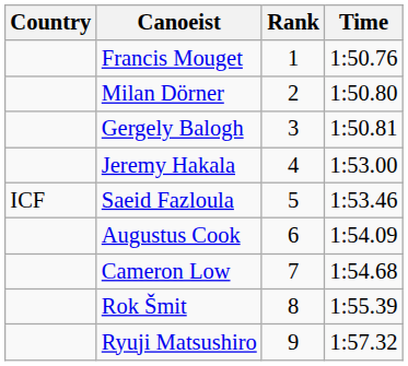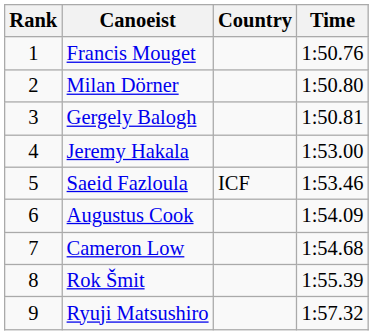 <table class="wikitable" style="text-align:center">
 <tr>
+<th>Rank</th>
+<th>Canoeist</th>
 <th>Country</th>
-<th>Canoeist</th>
-<th>Rank</th>
 <th>Time</th>
 </tr>
 <tr>
+<td>1</td>
+<td align="left"><a href='#'>Francis Mouget</a></td>
 <td align="left"></td>
-<td align="left"><a href='#'>Francis Mouget</a></td>
-<td>1</td>
 <td>1:50.76</td>
 </tr>
 <tr>
+<td>2</td>
+<td align="left"><a href='#'>Milan Dörner</a></td>
 <td align="left"></td>
-<td align="left"><a href='#'>Milan Dörner</a></td>
-<td>2</td>
 <td>1:50.80</td>
 </tr>
 <tr>
+<td>3</td>
+<td align="left"><a href='#'>Gergely Balogh</a></td>
 <td align="left"></td>
-<td align="left"><a href='#'>Gergely Balogh</a></td>
-<td>3</td>
 <td>1:50.81</td>
 </tr>
 <tr>
+<td>4</td>
+<td align="left"><a href='#'>Jeremy Hakala</a></td>
 <td align="left"></td>
-<td align="left"><a href='#'>Jeremy Hakala</a></td>
-<td>4</td>
 <td>1:53.00</td>
 </tr>
 <tr>
+<td>5</td>
+<td align="left"><a href='#'>Saeid Fazloula</a></td>
 <td align="left">ICF</td>
-<td align="left"><a href='#'>Saeid Fazloula</a></td>
-<td>5</td>
 <td>1:53.46</td>
 </tr>
 <tr>
+<td>6</td>
+<td align="left"><a href='#'>Augustus Cook</a></td>
 <td align="left"></td>
-<td align="left"><a href='#'>Augustus Cook</a></td>
-<td>6</td>
 <td>1:54.09</td>
 </tr>
 <tr>
+<td>7</td>
+<td align="left"><a href='#'>Cameron Low</a></td>
 <td align="left"></td>
-<td align="left"><a href='#'>Cameron Low</a></td>
-<td>7</td>
 <td>1:54.68</td>
 </tr>
 <tr>
+<td>8</td>
+<td align="left"><a href='#'>Rok Šmit</a></td>
 <td align="left"></td>
-<td align="left"><a href='#'>Rok Šmit</a></td>
-<td>8</td>
 <td>1:55.39</td>
 </tr>
 <tr>
+<td>9</td>
+<td align="left"><a href='#'>Ryuji Matsushiro</a></td>
 <td align="left"></td>
-<td align="left"><a href='#'>Ryuji Matsushiro</a></td>
-<td>9</td>
 <td>1:57.32</td>
 </tr>
 </table>
